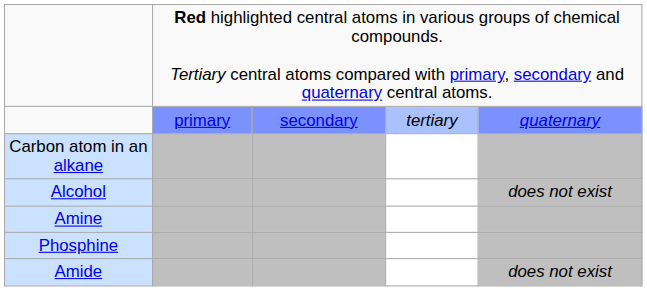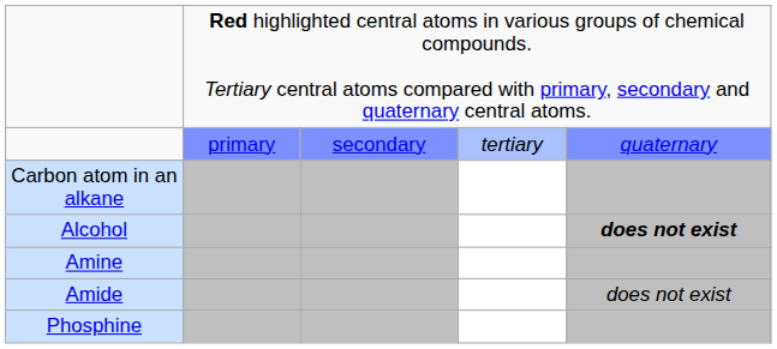 <table class="wikitable"  style="text-align:center" |>
 <tr>
 <td></td>
 <td colspan="4"><span><strong>Red</strong></span> highlighted central atoms in various groups of chemical compounds.<br><br><em>Tertiary</em> central atoms compared with <a href='#'>primary</a>, <a href='#'>secondary</a> and <a href='#'>quaternary</a> central atoms.</td>
 </tr>
 <tr>
 <td></td>
 <td style="background-color:#7A91FF"><a href='#'>primary</a></td>
 <td style="background-color:#7A91FF"><a href='#'>secondary</a></td>
 <td style="background-color:#AAC1FF"><em>tertiary</em></td>
 <td style="background-color:#7A91FF"><a href='#'><em>quaternary</em></a></td>
 </tr>
 <tr>
 <td style="background-color:#CAE1FF">Carbon atom in an <a href='#'>alkane</a></td>
 <td style="background-color:#BFBFBF"></td>
 <td style="background-color:#BFBFBF"></td>
 <td style="background-color:#FFFFFF"></td>
 <td style="background-color:#BFBFBF"></td>
 </tr>
 <tr>
 <td style="background-color:#CAE1FF"><a href='#'>Alcohol</a></td>
 <td style="background-color:#BFBFBF"></td>
 <td style="background-color:#BFBFBF"></td>
 <td style="background-color:#FFFFFF"></td>
-<td style="background-color:#BFBFBF"><em>does not exist</em></td>
+<td style="background-color:#BFBFBF"><strong><em>does not exist</em></strong></td>
 </tr>
 <tr>
 <td style="background-color:#CAE1FF"><a href='#'>Amine</a></td>
-<td style="background-color:#BFBFBF"></td>
-<td style="background-color:#BFBFBF"></td>
-<td style="background-color:#FFFFFF"></td>
-<td style="background-color:#BFBFBF"></td>
-</tr>
-<tr>
-<td style="background-color:#CAE1FF"><a href='#'>Phosphine</a></td>
 <td style="background-color:#BFBFBF"></td>
 <td style="background-color:#BFBFBF"></td>
 <td style="background-color:#FFFFFF"></td>
 <td style="background-color:#BFBFBF"></td>
 </tr>
 <tr>
 <td style="background-color:#CAE1FF"><a href='#'>Amide</a></td>
 <td style="background-color:#BFBFBF"></td>
 <td style="background-color:#BFBFBF"></td>
 <td style="background-color:#FFFFFF"></td>
 <td style="background-color:#BFBFBF"><em>does not exist</em></td>
 </tr>
+<tr>
+<td style="background-color:#CAE1FF"><a href='#'>Phosphine</a></td>
+<td style="background-color:#BFBFBF"></td>
+<td style="background-color:#BFBFBF"></td>
+<td style="background-color:#FFFFFF"></td>
+<td style="background-color:#BFBFBF"></td>
+</tr>
 </table>
